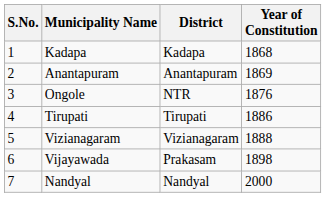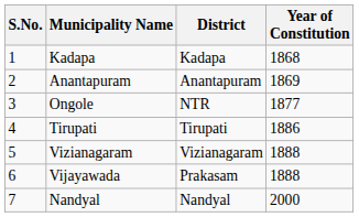 <table class="wikitable">
 <tr>
 <th>S.No.</th>
 <th>Municipality Name</th>
 <th>District</th>
 <th>Year of<br>Constitution</th>
 </tr>
 <tr>
 <td>1</td>
 <td>Kadapa</td>
 <td>Kadapa</td>
 <td>1868</td>
 </tr>
 <tr>
 <td>2</td>
 <td>Anantapuram</td>
 <td>Anantapuram</td>
 <td>1869</td>
 </tr>
 <tr>
 <td>3</td>
 <td>Ongole</td>
 <td>NTR</td>
-<td>1876</td>
+<td>1877</td>
 </tr>
 <tr>
 <td>4</td>
 <td>Tirupati</td>
 <td>Tirupati</td>
 <td>1886</td>
 </tr>
 <tr>
 <td>5</td>
 <td>Vizianagaram</td>
 <td>Vizianagaram</td>
 <td>1888</td>
 </tr>
 <tr>
 <td>6</td>
 <td>Vijayawada</td>
 <td>Prakasam</td>
-<td>1898</td>
+<td>1888</td>
 </tr>
 <tr>
 <td>7</td>
 <td>Nandyal</td>
 <td>Nandyal</td>
 <td>2000</td>
 </tr>
 </table>
